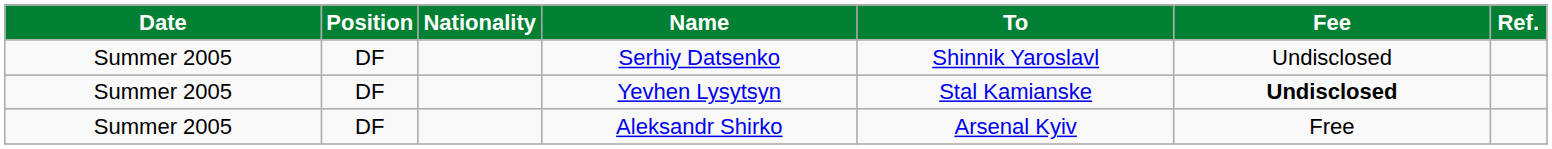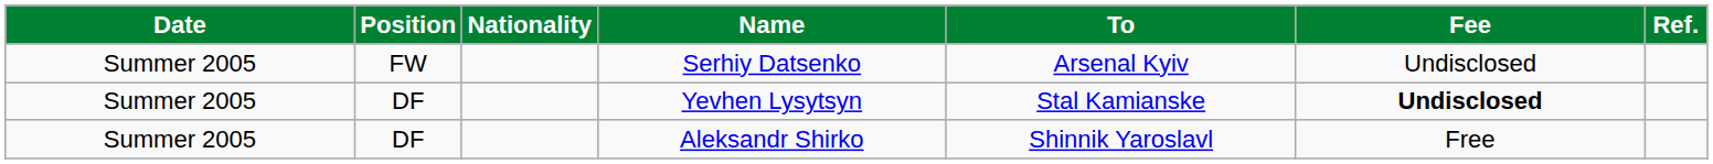 <table class="wikitable"  style="text-align:center; font-size:90%; ">
 <tr>
 <th style="background:#008033; color:white; width:200px;">Date</th>
 <th style="background:#008033; color:white; width:50px;">Position</th>
 <th style="background:#008033; color:white; width:50px;">Nationality</th>
 <th style="background:#008033; color:white; width:200px;">Name</th>
 <th style="background:#008033; color:white; width:200px;">To</th>
 <th style="background:#008033; color:white; width:200px;">Fee</th>
 <th style="background:#008033; color:white; width:30px;">Ref.</th>
 </tr>
 <tr>
 <td>Summer 2005</td>
-<td>DF</td>
+<td>FW</td>
 <td></td>
 <td><a href='#'>Serhiy Datsenko</a></td>
-<td><a href='#'>Shinnik Yaroslavl</a></td>
+<td><a href='#'>Arsenal Kyiv</a></td>
 <td>Undisclosed</td>
 <td></td>
 </tr>
 <tr>
 <td>Summer 2005</td>
 <td>DF</td>
 <td></td>
 <td><a href='#'>Yevhen Lysytsyn</a></td>
 <td><a href='#'>Stal Kamianske</a></td>
 <td><strong>Undisclosed</strong></td>
 <td></td>
 </tr>
 <tr>
 <td>Summer 2005</td>
 <td>DF</td>
 <td></td>
 <td><a href='#'>Aleksandr Shirko</a></td>
-<td><a href='#'>Arsenal Kyiv</a></td>
+<td><a href='#'>Shinnik Yaroslavl</a></td>
 <td>Free</td>
 <td></td>
 </tr>
 </table>
